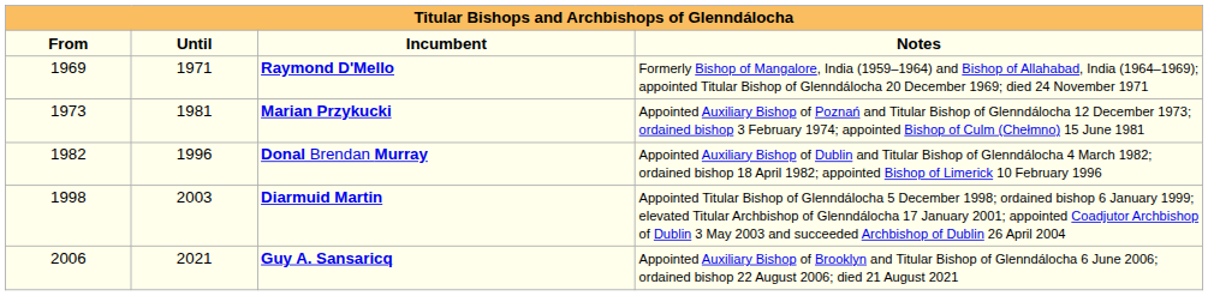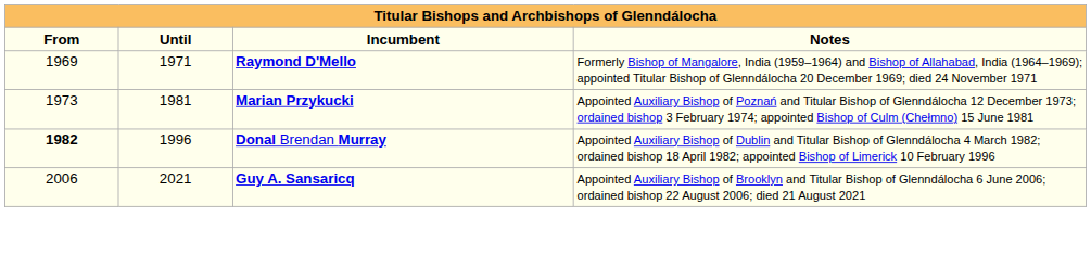 <table class="wikitable" style="width:95%;" border="1" cellpadding="2">
 <tr>
 <th style="background-color:#FABE60" colspan="4">Titular Bishops and Archbishops of Glenndálocha</th>
 </tr>
 <tr align=center>
 <th style="background-color:#ffffec" width="10%">From</th>
 <th style="background-color:#ffffec" width="10%">Until</th>
 <th style="background-color:#ffffec" width="30%">Incumbent</th>
 <th style="background-color:#ffffec" width="45%">Notes</th>
 </tr>
 <tr valign=top bgcolor="#ffffec">
 <td align=center>1969</td>
 <td align=center>1971</td>
 <td><strong><a href='#'>Raymond D'Mello</a></strong></td>
 <td><small>Formerly <a href='#'>Bishop of Mangalore</a>, India (1959–1964) and <a href='#'>Bishop of Allahabad</a>, India (1964–1969); appointed Titular Bishop of Glenndálocha 20 December 1969; died 24 November 1971</small></td>
 </tr>
 <tr valign=top bgcolor="#ffffec">
 <td align=center>1973</td>
 <td align=center>1981</td>
 <td><strong><a href='#'>Marian Przykucki</a></strong></td>
 <td><small>Appointed <a href='#'>Auxiliary Bishop</a> of <a href='#'>Poznań</a> and Titular Bishop of Glenndálocha 12 December 1973; <a href='#'>ordained bishop</a> 3 February 1974; appointed <a href='#'>Bishop of Culm (Chełmno)</a> 15 June 1981</small></td>
 </tr>
 <tr valign=top bgcolor="#ffffec">
-<td align=center>1982</td>
+<td align=center><strong>1982</strong></td>
 <td align=center>1996</td>
 <td><a href='#'><strong>Donal</strong> Brendan <strong>Murray</strong></a></td>
 <td><small>Appointed <a href='#'>Auxiliary Bishop</a> of <a href='#'>Dublin</a> and Titular Bishop of Glenndálocha 4 March 1982; ordained bishop 18 April 1982; appointed <a href='#'>Bishop of Limerick</a> 10 February 1996</small></td>
-</tr>
-<tr valign=top bgcolor="#ffffec">
-<td align=center>1998</td>
-<td align=center>2003</td>
-<td><strong><a href='#'>Diarmuid Martin</a></strong></td>
-<td><small>Appointed Titular Bishop of Glenndálocha 5 December 1998; ordained bishop 6 January 1999; elevated Titular Archbishop of Glenndálocha 17 January 2001; appointed <a href='#'>Coadjutor Archbishop</a> of <a href='#'>Dublin</a> 3 May 2003 and succeeded <a href='#'>Archbishop of Dublin</a> 26 April 2004</small></td>
 </tr>
 <tr valign=top bgcolor="#ffffec">
 <td align=center>2006</td>
 <td align=center>2021</td>
 <td><strong><a href='#'>Guy A. Sansaricq</a></strong></td>
 <td><small>Appointed <a href='#'>Auxiliary Bishop</a> of <a href='#'>Brooklyn</a> and Titular Bishop of Glenndálocha 6 June 2006; ordained bishop 22 August 2006; died 21 August 2021</small></td>
 </tr>
 </table>
